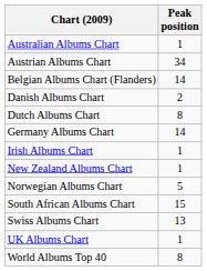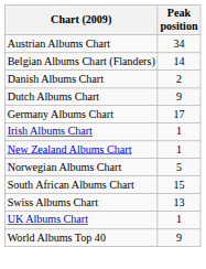 <table class="wikitable">
 <tr>
 <th>Chart (2009)</th>
 <th>Peak<br>position</th>
-</tr>
-<tr>
-<td><a href='#'>Australian Albums Chart</a></td>
-<td style="text-align:center;">1</td>
 </tr>
 <tr>
 <td>Austrian Albums Chart</td>
 <td style="text-align:center;">34</td>
 </tr>
 <tr>
 <td>Belgian Albums Chart (Flanders)</td>
 <td style="text-align:center;">14</td>
 </tr>
 <tr>
 <td>Danish Albums Chart</td>
 <td style="text-align:center;">2</td>
 </tr>
 <tr>
 <td>Dutch Albums Chart</td>
-<td style="text-align:center;">8</td>
+<td style="text-align:center;">9</td>
 </tr>
 <tr>
 <td>Germany Albums Chart</td>
-<td style="text-align:center;">14</td>
+<td style="text-align:center;">17</td>
 </tr>
 <tr>
 <td><a href='#'>Irish Albums Chart</a></td>
 <td style="text-align:center;">1</td>
 </tr>
 <tr>
 <td><a href='#'>New Zealand Albums Chart</a></td>
 <td style="text-align:center;">1</td>
 </tr>
 <tr>
 <td>Norwegian Albums Chart</td>
 <td style="text-align:center;">5</td>
 </tr>
 <tr>
 <td>South African Albums Chart</td>
 <td style="text-align:center;">15</td>
 </tr>
 <tr>
 <td>Swiss Albums Chart</td>
 <td style="text-align:center;">13</td>
 </tr>
 <tr>
 <td><a href='#'>UK Albums Chart</a></td>
 <td style="text-align:center;">1</td>
 </tr>
 <tr>
 <td>World Albums Top 40</td>
-<td style="text-align:center;">8</td>
+<td style="text-align:center;">9</td>
 </tr>
 </table>
